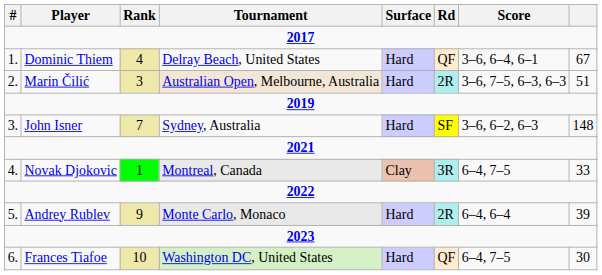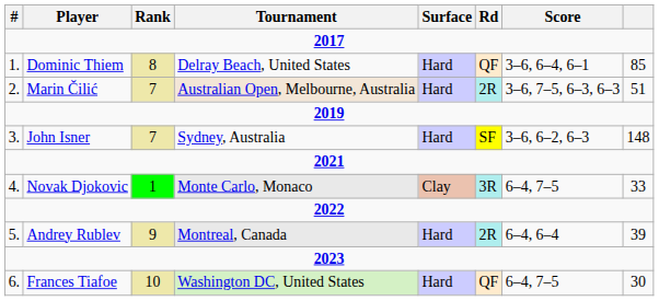 <table class="wikitable sortable">
 <tr>
 <th>#</th>
 <th>Player</th>
 <th>Rank</th>
 <th>Tournament</th>
 <th>Surface</th>
 <th>Rd</th>
 <th class="unsortable">Score</th>
 <th></th>
 </tr>
 <tr>
 <td colspan=8 style=text-align:center><strong><a href='#'>2017</a></strong></td>
 </tr>
 <tr>
 <td>1.</td>
 <td> <a href='#'>Dominic Thiem</a></td>
-<td style="background:#eee8aa; text-align:center;">4</td>
+<td style="background:#eee8aa; text-align:center;">8</td>
 <td><a href='#'>Delray Beach</a>, United States</td>
 <td style="background:#ccf;">Hard</td>
 <td bgcolor=ffebcd>QF</td>
 <td>3–6, 6–4, 6–1</td>
-<td style=text-align:center>67</td>
+<td style=text-align:center>85</td>
 </tr>
 <tr>
 <td>2.</td>
 <td> <a href='#'>Marin Čilić</a></td>
-<td style="background:#eee8aa; text-align:center;">3</td>
+<td style="background:#eee8aa; text-align:center;">7</td>
 <td bgcolor=f3e6d7><a href='#'>Australian Open</a>, Melbourne, Australia</td>
 <td style="background:#ccf;">Hard</td>
 <td bgcolor=afeeee>2R</td>
 <td>3–6, 7–5, 6–3, 6–3</td>
 <td style=text-align:center>51</td>
 </tr>
 <tr>
 <td colspan=8 style=text-align:center><strong><a href='#'>2019</a></strong></td>
 </tr>
 <tr>
 <td>3.</td>
 <td> <a href='#'>John Isner</a></td>
 <td style="background:#eee8aa; text-align:center;">7</td>
 <td><a href='#'>Sydney</a>, Australia</td>
 <td style="background:#ccf;">Hard</td>
 <td style="background:yellow;">SF</td>
 <td>3–6, 6–2, 6–3</td>
 <td style=text-align:center>148</td>
 </tr>
 <tr>
 <td colspan=8 style=text-align:center><strong><a href='#'>2021</a></strong></td>
 </tr>
 <tr>
 <td>4.</td>
 <td> <a href='#'>Novak Djokovic</a></td>
 <td style="background:lime; text-align:center;">1</td>
-<td bgcolor=e9e9e9><a href='#'>Montreal</a>, Canada</td>
+<td bgcolor=e9e9e9><a href='#'>Monte Carlo</a>, Monaco</td>
 <td bgcolor=ebc2af>Clay</td>
 <td bgcolor=afeeee>3R</td>
 <td>6–4, 7–5</td>
 <td style=text-align:center>33</td>
 </tr>
 <tr>
 <td colspan=8 style=text-align:center><strong><a href='#'>2022</a></strong></td>
 </tr>
 <tr>
 <td>5.</td>
 <td> <a href='#'>Andrey Rublev</a></td>
 <td style="background:#eee8aa; text-align:center;">9</td>
-<td bgcolor=e9e9e9><a href='#'>Monte Carlo</a>, Monaco</td>
+<td bgcolor=e9e9e9><a href='#'>Montreal</a>, Canada</td>
 <td style="background:#ccf;">Hard</td>
 <td bgcolor=afeeee>2R</td>
 <td>6–4, 6–4</td>
 <td style=text-align:center>39</td>
 </tr>
 <tr>
 <td colspan=8 style=text-align:center><strong><a href='#'>2023</a></strong></td>
 </tr>
 <tr>
 <td>6.</td>
 <td> <a href='#'>Frances Tiafoe</a></td>
 <td style="background:#eee8aa; text-align:center;">10</td>
 <td style="background:#d4f1c5;"><a href='#'>Washington DC</a>, United States</td>
 <td style="background:#ccf;">Hard</td>
 <td bgcolor=ffebcd>QF</td>
 <td>6–4, 7–5</td>
 <td style=text-align:center>30</td>
 </tr>
 </table>
